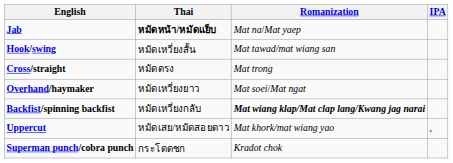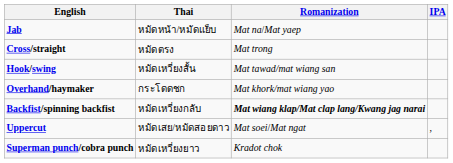 <table class="wikitable">
 <tr>
 <th>English</th>
 <th>Thai</th>
 <th><a href='#'>Romanization</a></th>
 <th><a href='#'>IPA</a></th>
 </tr>
 <tr>
 <td><strong><a href='#'>Jab</a></strong></td>
-<td><strong>หมัดหน้า/หมัดแย็บ</strong></td>
+<td>หมัดหน้า/หมัดแย็บ</td>
 <td><em>Mat na</em>/<em>Mat yaep</em></td>
+<td></td>
+</tr>
+<tr>
+<td><strong><a href='#'>Cross</a>/straight</strong></td>
+<td>หมัดตรง</td>
+<td><em>Mat trong</em></td>
 <td></td>
 </tr>
 <tr>
 <td><strong><a href='#'>Hook</a>/<a href='#'>swing</a></strong></td>
 <td>หมัดเหวี่ยงสั้น</td>
 <td><em>Mat tawad/mat wiang san</em></td>
 <td></td>
 </tr>
 <tr>
-<td><strong><a href='#'>Cross</a>/straight</strong></td>
-<td>หมัดตรง</td>
-<td><em>Mat trong</em></td>
-<td></td>
-</tr>
-<tr>
 <td><strong><a href='#'>Overhand</a>/haymaker</strong></td>
-<td>หมัดเหวี่ยงยาว</td>
-<td><em>Mat soei</em>/<em>Mat ngat</em></td>
+<td>กระโดดชก</td>
+<td><em>Mat khork/mat wiang yao</em></td>
 <td></td>
 </tr>
 <tr>
 <td><strong><a href='#'>Backfist</a>/spinning backfist</strong></td>
 <td>หมัดเหวี่ยงกลับ</td>
 <td><strong><em>Mat wiang klap/Mat clap lang/Kwang jag narai</em></strong></td>
 <td></td>
 </tr>
 <tr>
 <td><strong><a href='#'>Uppercut</a></strong></td>
 <td>หมัดเสย/หมัดสอยดาว</td>
-<td><em>Mat khork/mat wiang yao</em></td>
+<td><em>Mat soei</em>/<em>Mat ngat</em></td>
 <td>, </td>
 </tr>
 <tr>
 <td><strong><a href='#'>Superman punch</a>/cobra punch</strong></td>
-<td>กระโดดชก</td>
+<td>หมัดเหวี่ยงยาว</td>
 <td><em>Kradot chok</em></td>
 <td></td>
 </tr>
 </table>
